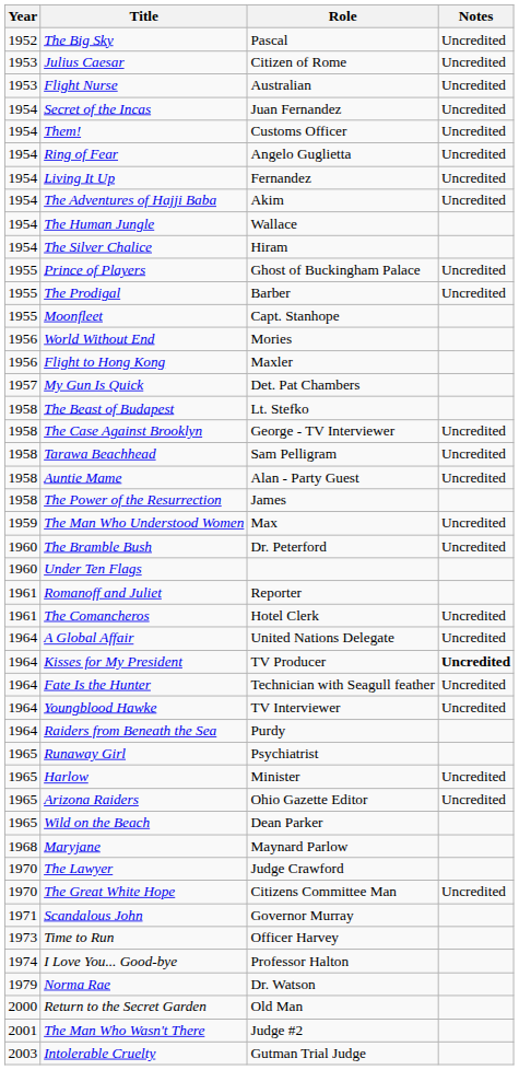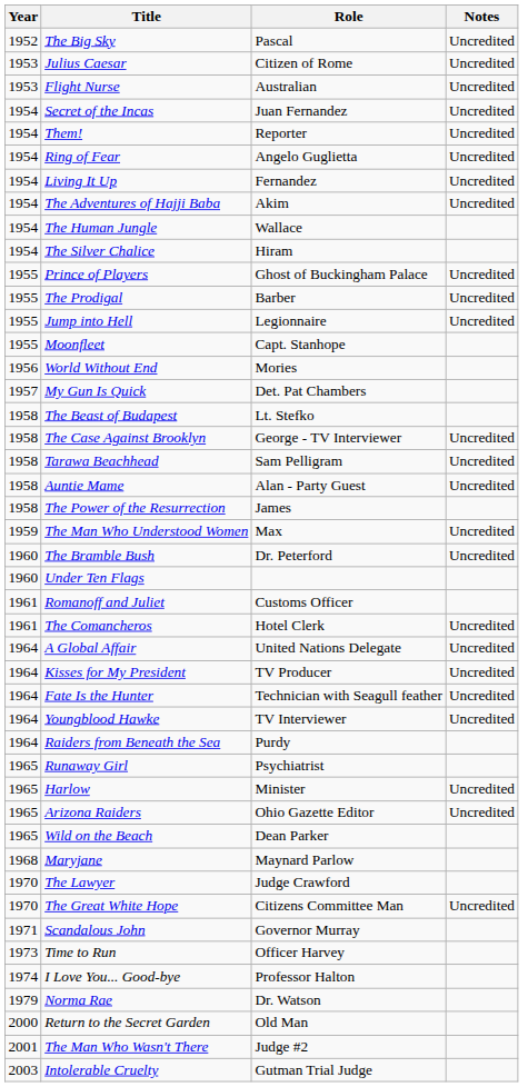 <table class="wikitable sortable">
 <tr>
 <th>Year</th>
 <th>Title</th>
 <th>Role</th>
 <th class="unsortable">Notes</th>
 </tr>
 <tr>
 <td>1952</td>
 <td><em><a href='#'>The Big Sky</a></em></td>
 <td>Pascal</td>
 <td>Uncredited</td>
 </tr>
 <tr>
 <td>1953</td>
 <td><em><a href='#'>Julius Caesar</a></em></td>
 <td>Citizen of Rome</td>
 <td>Uncredited</td>
 </tr>
 <tr>
 <td>1953</td>
 <td><em><a href='#'>Flight Nurse</a></em></td>
 <td>Australian</td>
 <td>Uncredited</td>
 </tr>
 <tr>
 <td>1954</td>
 <td><em><a href='#'>Secret of the Incas</a></em></td>
 <td>Juan Fernandez</td>
 <td>Uncredited</td>
 </tr>
 <tr>
 <td>1954</td>
 <td><em><a href='#'>Them!</a></em></td>
-<td>Customs Officer</td>
+<td>Reporter</td>
 <td>Uncredited</td>
 </tr>
 <tr>
 <td>1954</td>
 <td><em><a href='#'>Ring of Fear</a></em></td>
 <td>Angelo Guglietta</td>
 <td>Uncredited</td>
 </tr>
 <tr>
 <td>1954</td>
 <td><em><a href='#'>Living It Up</a></em></td>
 <td>Fernandez</td>
 <td>Uncredited</td>
 </tr>
 <tr>
 <td>1954</td>
 <td><em><a href='#'>The Adventures of Hajji Baba</a></em></td>
 <td>Akim</td>
 <td>Uncredited</td>
 </tr>
 <tr>
 <td>1954</td>
 <td><em><a href='#'>The Human Jungle</a></em></td>
 <td>Wallace</td>
 <td></td>
 </tr>
 <tr>
 <td>1954</td>
 <td><em><a href='#'>The Silver Chalice</a></em></td>
 <td>Hiram</td>
 <td></td>
 </tr>
 <tr>
 <td>1955</td>
 <td><em><a href='#'>Prince of Players</a></em></td>
 <td>Ghost of Buckingham Palace</td>
 <td>Uncredited</td>
 </tr>
 <tr>
 <td>1955</td>
 <td><em><a href='#'>The Prodigal</a></em></td>
 <td>Barber</td>
 <td>Uncredited</td>
 </tr>
 <tr>
 <td>1955</td>
+<td><em><a href='#'>Jump into Hell</a></em></td>
+<td>Legionnaire</td>
+<td>Uncredited</td>
+</tr>
+<tr>
+<td>1955</td>
 <td><em><a href='#'>Moonfleet</a></em></td>
 <td>Capt. Stanhope</td>
 <td></td>
 </tr>
 <tr>
 <td>1956</td>
 <td><em><a href='#'>World Without End</a></em></td>
 <td>Mories</td>
-<td></td>
-</tr>
-<tr>
-<td>1956</td>
-<td><em><a href='#'>Flight to Hong Kong</a></em></td>
-<td>Maxler</td>
 <td></td>
 </tr>
 <tr>
 <td>1957</td>
 <td><em><a href='#'>My Gun Is Quick</a></em></td>
 <td>Det. Pat Chambers</td>
 <td></td>
 </tr>
 <tr>
 <td>1958</td>
 <td><em><a href='#'>The Beast of Budapest</a></em></td>
 <td>Lt. Stefko</td>
 <td></td>
 </tr>
 <tr>
 <td>1958</td>
 <td><em><a href='#'>The Case Against Brooklyn</a></em></td>
 <td>George - TV Interviewer</td>
 <td>Uncredited</td>
 </tr>
 <tr>
 <td>1958</td>
 <td><em><a href='#'>Tarawa Beachhead</a></em></td>
 <td>Sam Pelligram</td>
 <td>Uncredited</td>
 </tr>
 <tr>
 <td>1958</td>
 <td><em><a href='#'>Auntie Mame</a></em></td>
 <td>Alan - Party Guest</td>
 <td>Uncredited</td>
 </tr>
 <tr>
 <td>1958</td>
 <td><em><a href='#'>The Power of the Resurrection</a></em></td>
 <td>James</td>
 <td></td>
 </tr>
 <tr>
 <td>1959</td>
 <td><em><a href='#'>The Man Who Understood Women</a></em></td>
 <td>Max</td>
 <td>Uncredited</td>
 </tr>
 <tr>
 <td>1960</td>
 <td><em><a href='#'>The Bramble Bush</a></em></td>
 <td>Dr. Peterford</td>
 <td>Uncredited</td>
 </tr>
 <tr>
 <td>1960</td>
 <td><em><a href='#'>Under Ten Flags</a></em></td>
 <td></td>
 <td></td>
 </tr>
 <tr>
 <td>1961</td>
 <td><em><a href='#'>Romanoff and Juliet</a></em></td>
-<td>Reporter</td>
+<td>Customs Officer</td>
 <td></td>
 </tr>
 <tr>
 <td>1961</td>
 <td><em><a href='#'>The Comancheros</a></em></td>
 <td>Hotel Clerk</td>
 <td>Uncredited</td>
 </tr>
 <tr>
 <td>1964</td>
 <td><em><a href='#'>A Global Affair</a></em></td>
 <td>United Nations Delegate</td>
 <td>Uncredited</td>
 </tr>
 <tr>
 <td>1964</td>
 <td><em><a href='#'>Kisses for My President</a></em></td>
 <td>TV Producer</td>
-<td><strong>Uncredited</strong></td>
+<td>Uncredited</td>
 </tr>
 <tr>
 <td>1964</td>
 <td><em><a href='#'>Fate Is the Hunter</a></em></td>
 <td>Technician with Seagull feather</td>
 <td>Uncredited</td>
 </tr>
 <tr>
 <td>1964</td>
 <td><em><a href='#'>Youngblood Hawke</a></em></td>
 <td>TV Interviewer</td>
 <td>Uncredited</td>
 </tr>
 <tr>
 <td>1964</td>
 <td><em><a href='#'>Raiders from Beneath the Sea</a></em></td>
 <td>Purdy</td>
 <td></td>
 </tr>
 <tr>
 <td>1965</td>
 <td><em><a href='#'>Runaway Girl</a></em></td>
 <td>Psychiatrist</td>
 <td></td>
 </tr>
 <tr>
 <td>1965</td>
 <td><em><a href='#'>Harlow</a></em></td>
 <td>Minister</td>
 <td>Uncredited</td>
 </tr>
 <tr>
 <td>1965</td>
 <td><em><a href='#'>Arizona Raiders</a></em></td>
 <td>Ohio Gazette Editor</td>
 <td>Uncredited</td>
 </tr>
 <tr>
 <td>1965</td>
 <td><em><a href='#'>Wild on the Beach</a></em></td>
 <td>Dean Parker</td>
 <td></td>
 </tr>
 <tr>
 <td>1968</td>
 <td><em><a href='#'>Maryjane</a></em></td>
 <td>Maynard Parlow</td>
 <td></td>
 </tr>
 <tr>
 <td>1970</td>
 <td><em><a href='#'>The Lawyer</a></em></td>
 <td>Judge Crawford</td>
 <td></td>
 </tr>
 <tr>
 <td>1970</td>
 <td><em><a href='#'>The Great White Hope</a></em></td>
 <td>Citizens Committee Man</td>
 <td>Uncredited</td>
 </tr>
 <tr>
 <td>1971</td>
 <td><em><a href='#'>Scandalous John</a></em></td>
 <td>Governor Murray</td>
 <td></td>
 </tr>
 <tr>
 <td>1973</td>
 <td><em>Time to Run</em></td>
 <td>Officer Harvey</td>
 <td></td>
 </tr>
 <tr>
 <td>1974</td>
 <td><em>I Love You... Good-bye</em></td>
 <td>Professor Halton</td>
 <td></td>
 </tr>
 <tr>
 <td>1979</td>
 <td><em><a href='#'>Norma Rae</a></em></td>
 <td>Dr. Watson</td>
 <td></td>
 </tr>
 <tr>
 <td>2000</td>
 <td><em>Return to the Secret Garden</em></td>
 <td>Old Man</td>
 <td></td>
 </tr>
 <tr>
 <td>2001</td>
 <td><em><a href='#'>The Man Who Wasn't There</a></em></td>
 <td>Judge #2</td>
 <td></td>
 </tr>
 <tr>
 <td>2003</td>
 <td><em><a href='#'>Intolerable Cruelty</a></em></td>
 <td>Gutman Trial Judge</td>
 <td></td>
 </tr>
 </table>
